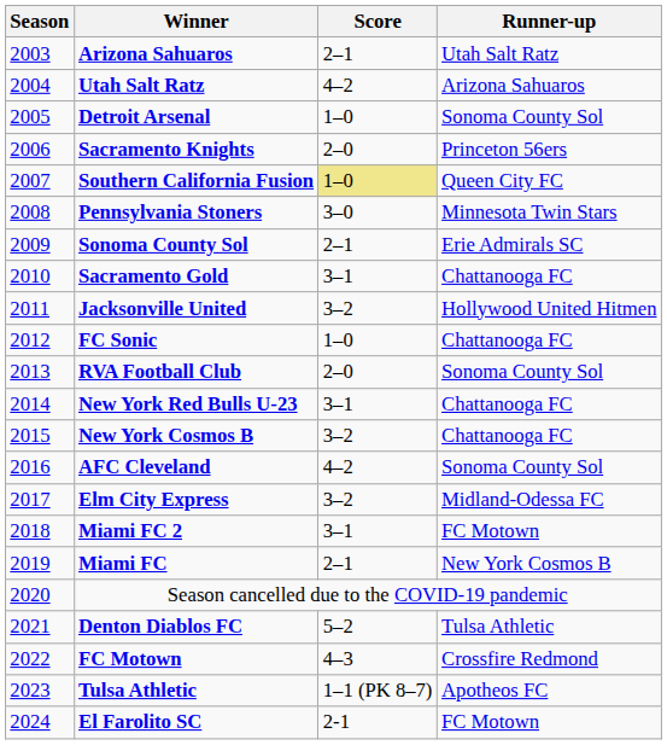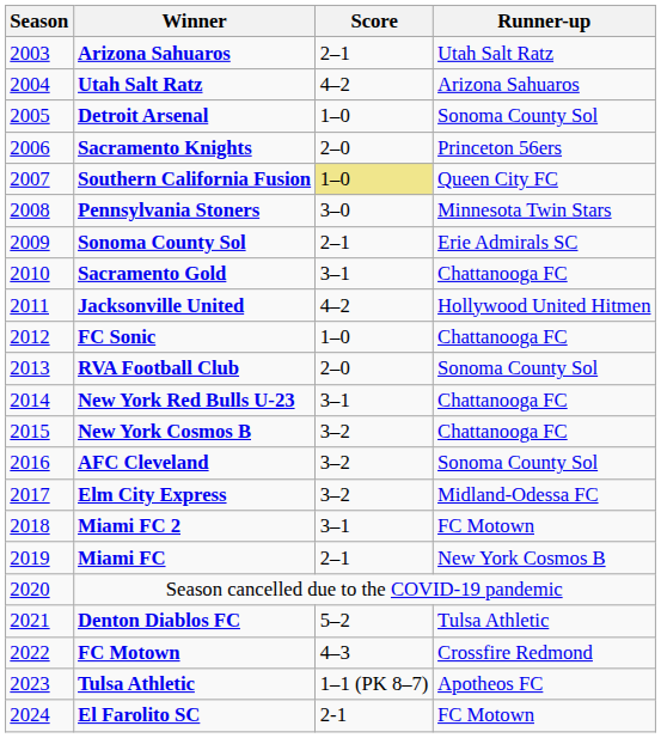 <table class="wikitable sortable">
 <tr>
 <th>Season</th>
 <th>Winner</th>
 <th>Score</th>
 <th>Runner-up</th>
 </tr>
 <tr>
 <td><a href='#'>2003</a></td>
 <td><strong><a href='#'>Arizona Sahuaros</a></strong></td>
 <td>2–1 </td>
 <td><a href='#'>Utah Salt Ratz</a></td>
 </tr>
 <tr>
 <td><a href='#'>2004</a></td>
 <td><strong><a href='#'>Utah Salt Ratz</a></strong></td>
 <td>4–2</td>
 <td><a href='#'>Arizona Sahuaros</a></td>
 </tr>
 <tr>
 <td><a href='#'>2005</a></td>
 <td><a href='#'><strong>Detroit Arsenal</strong></a></td>
 <td>1–0</td>
 <td><a href='#'>Sonoma County Sol</a></td>
 </tr>
 <tr>
 <td><a href='#'>2006</a></td>
 <td><a href='#'><strong>Sacramento Knights</strong></a></td>
 <td>2–0</td>
 <td><a href='#'>Princeton 56ers</a></td>
 </tr>
 <tr>
 <td><a href='#'>2007</a></td>
 <td><strong><a href='#'>Southern California Fusion</a></strong></td>
 <td style="background: khaki;">1–0</td>
 <td><a href='#'>Queen City FC</a></td>
 </tr>
 <tr>
 <td><a href='#'>2008</a></td>
 <td><strong><a href='#'>Pennsylvania Stoners</a></strong></td>
 <td>3–0</td>
 <td><a href='#'>Minnesota Twin Stars</a></td>
 </tr>
 <tr>
 <td><a href='#'>2009</a></td>
 <td><strong><a href='#'>Sonoma County Sol</a></strong></td>
 <td>2–1</td>
 <td><a href='#'>Erie Admirals SC</a></td>
 </tr>
 <tr>
 <td><a href='#'>2010</a></td>
 <td><a href='#'><strong>Sacramento Gold</strong></a></td>
 <td>3–1</td>
 <td><a href='#'>Chattanooga FC</a></td>
 </tr>
 <tr>
 <td><a href='#'>2011</a></td>
 <td><strong><a href='#'>Jacksonville United</a></strong></td>
-<td>3–2</td>
+<td>4–2</td>
 <td><a href='#'>Hollywood United Hitmen</a></td>
 </tr>
 <tr>
 <td><a href='#'>2012</a></td>
 <td><a href='#'><strong>FC Sonic</strong></a></td>
 <td>1–0</td>
 <td><a href='#'>Chattanooga FC</a></td>
 </tr>
 <tr>
 <td><a href='#'>2013</a></td>
 <td><strong><a href='#'>RVA Football Club</a></strong></td>
 <td>2–0</td>
 <td><a href='#'>Sonoma County Sol</a></td>
 </tr>
 <tr>
 <td><a href='#'>2014</a></td>
 <td><strong><a href='#'>New York Red Bulls U-23</a></strong></td>
 <td>3–1</td>
 <td><a href='#'>Chattanooga FC</a></td>
 </tr>
 <tr>
 <td><a href='#'>2015</a></td>
 <td><strong><a href='#'>New York Cosmos B</a></strong></td>
 <td>3–2 </td>
 <td><a href='#'>Chattanooga FC</a></td>
 </tr>
 <tr>
 <td><a href='#'>2016</a></td>
 <td><strong><a href='#'>AFC Cleveland</a></strong></td>
-<td>4–2</td>
+<td>3–2</td>
 <td><a href='#'>Sonoma County Sol</a></td>
 </tr>
 <tr>
 <td><a href='#'>2017</a></td>
 <td><strong><a href='#'>Elm City Express</a></strong></td>
 <td>3–2</td>
 <td><a href='#'>Midland-Odessa FC</a></td>
 </tr>
 <tr>
 <td><a href='#'>2018</a></td>
 <td><strong><a href='#'>Miami FC 2</a></strong></td>
 <td>3–1</td>
 <td><a href='#'>FC Motown</a></td>
 </tr>
 <tr>
 <td><a href='#'>2019</a></td>
 <td><strong><a href='#'>Miami FC</a></strong></td>
 <td>2–1 </td>
 <td><a href='#'>New York Cosmos B</a></td>
 </tr>
 <tr>
 <td><a href='#'>2020</a></td>
 <td colspan=3 align=center>Season cancelled due to the <a href='#'>COVID-19 pandemic</a></td>
 </tr>
 <tr>
 <td><a href='#'>2021</a></td>
 <td><strong><a href='#'>Denton Diablos FC</a></strong></td>
 <td>5–2</td>
 <td><a href='#'>Tulsa Athletic</a></td>
 </tr>
 <tr>
 <td><a href='#'>2022</a></td>
 <td><strong><a href='#'>FC Motown</a></strong></td>
 <td>4–3</td>
 <td><a href='#'>Crossfire Redmond</a></td>
 </tr>
 <tr>
 <td><a href='#'>2023</a></td>
 <td><strong><a href='#'>Tulsa Athletic</a></strong></td>
 <td>1–1 (PK 8–7)</td>
 <td><a href='#'>Apotheos FC</a></td>
 </tr>
 <tr>
 <td><a href='#'>2024</a></td>
 <td><strong><a href='#'>El Farolito SC</a></strong></td>
 <td>2-1</td>
 <td><a href='#'>FC Motown</a></td>
 </tr>
 </table>
